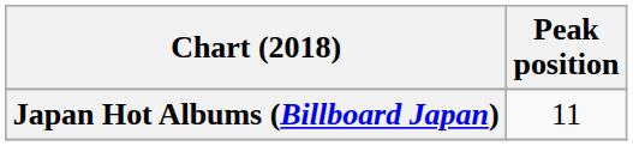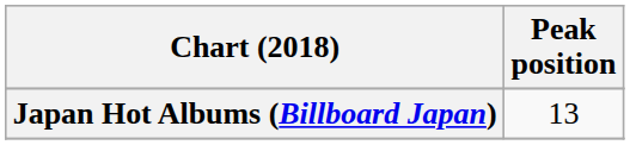 <table class="wikitable sortable plainrowheaders" style="text-align:center;">
 <tr>
 <th scope="col">Chart (2018)</th>
 <th scope="col">Peak<br>position</th>
 </tr>
 <tr>
 </tr>
 <tr>
 </tr>
 <tr>
 </tr>
 <tr>
 </tr>
 <tr>
 </tr>
 <tr>
 </tr>
 <tr>
 <th scope="row">Japan Hot Albums (<em><a href='#'>Billboard Japan</a></em>)</th>
-<td>11</td>
+<td>13</td>
 </tr>
 <tr>
 </tr>
 <tr>
 </tr>
 <tr>
 </tr>
 <tr>
 </tr>
 <tr>
 </tr>
 <tr>
 </tr>
 <tr>
 </tr>
 </table>
